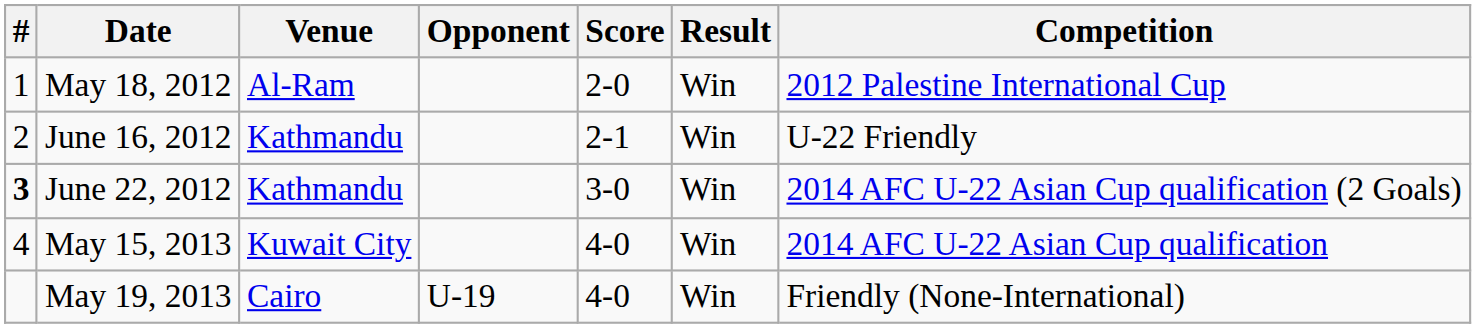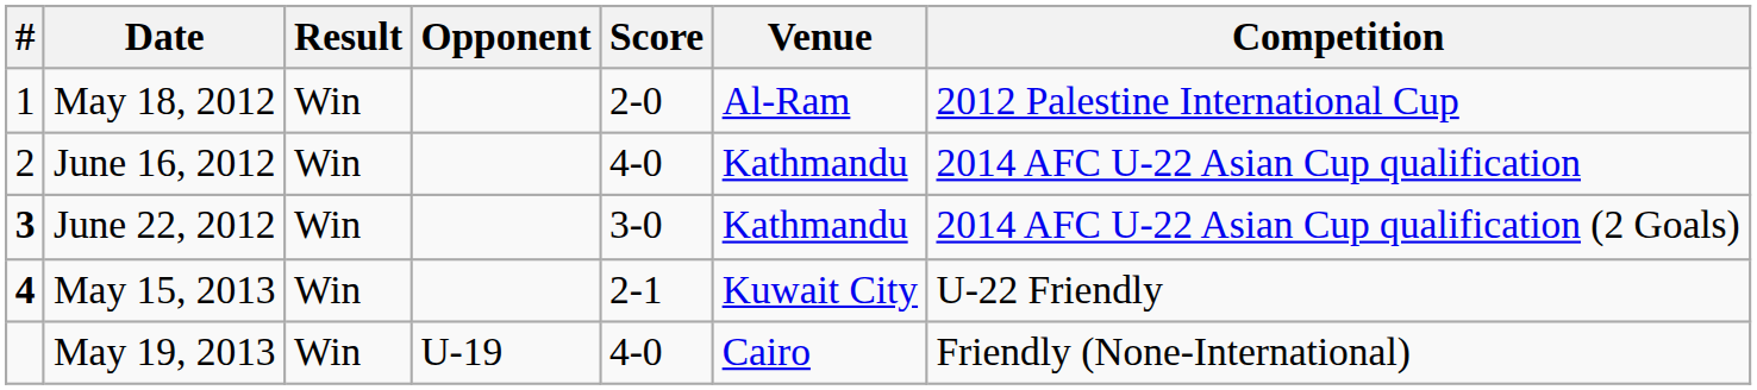 <table class="wikitable">
 <tr>
 <th>#</th>
 <th>Date</th>
-<th>Venue</th>
+<th>Result</th>
 <th>Opponent</th>
 <th>Score</th>
-<th>Result</th>
+<th>Venue</th>
 <th>Competition</th>
 </tr>
 <tr>
 <td>1</td>
 <td>May 18, 2012</td>
-<td><a href='#'>Al-Ram</a></td>
+<td>Win</td>
 <td></td>
 <td>2-0</td>
-<td>Win</td>
+<td><a href='#'>Al-Ram</a></td>
 <td><a href='#'>2012 Palestine International Cup</a></td>
 </tr>
 <tr>
 <td>2</td>
 <td>June 16, 2012</td>
+<td>Win</td>
+<td></td>
+<td>4-0</td>
 <td><a href='#'>Kathmandu</a></td>
-<td></td>
-<td>2-1</td>
-<td>Win</td>
-<td>U-22 Friendly</td>
+<td><a href='#'>2014 AFC U-22 Asian Cup qualification</a></td>
 </tr>
 <tr>
 <td><strong>3</strong></td>
 <td>June 22, 2012</td>
-<td><a href='#'>Kathmandu</a></td>
+<td>Win</td>
 <td></td>
 <td>3-0</td>
-<td>Win</td>
+<td><a href='#'>Kathmandu</a></td>
 <td><a href='#'>2014 AFC U-22 Asian Cup qualification</a> (2 Goals)</td>
 </tr>
 <tr>
-<td>4</td>
+<td><strong>4</strong></td>
 <td>May 15, 2013</td>
+<td>Win</td>
+<td></td>
+<td>2-1</td>
 <td><a href='#'>Kuwait City</a></td>
-<td></td>
-<td>4-0</td>
-<td>Win</td>
-<td><a href='#'>2014 AFC U-22 Asian Cup qualification</a></td>
+<td>U-22 Friendly</td>
 </tr>
 <tr>
 <td></td>
 <td>May 19, 2013</td>
-<td><a href='#'>Cairo</a></td>
+<td>Win</td>
 <td> U-19</td>
 <td>4-0</td>
-<td>Win</td>
+<td><a href='#'>Cairo</a></td>
 <td>Friendly (None-International)</td>
 </tr>
 </table>
